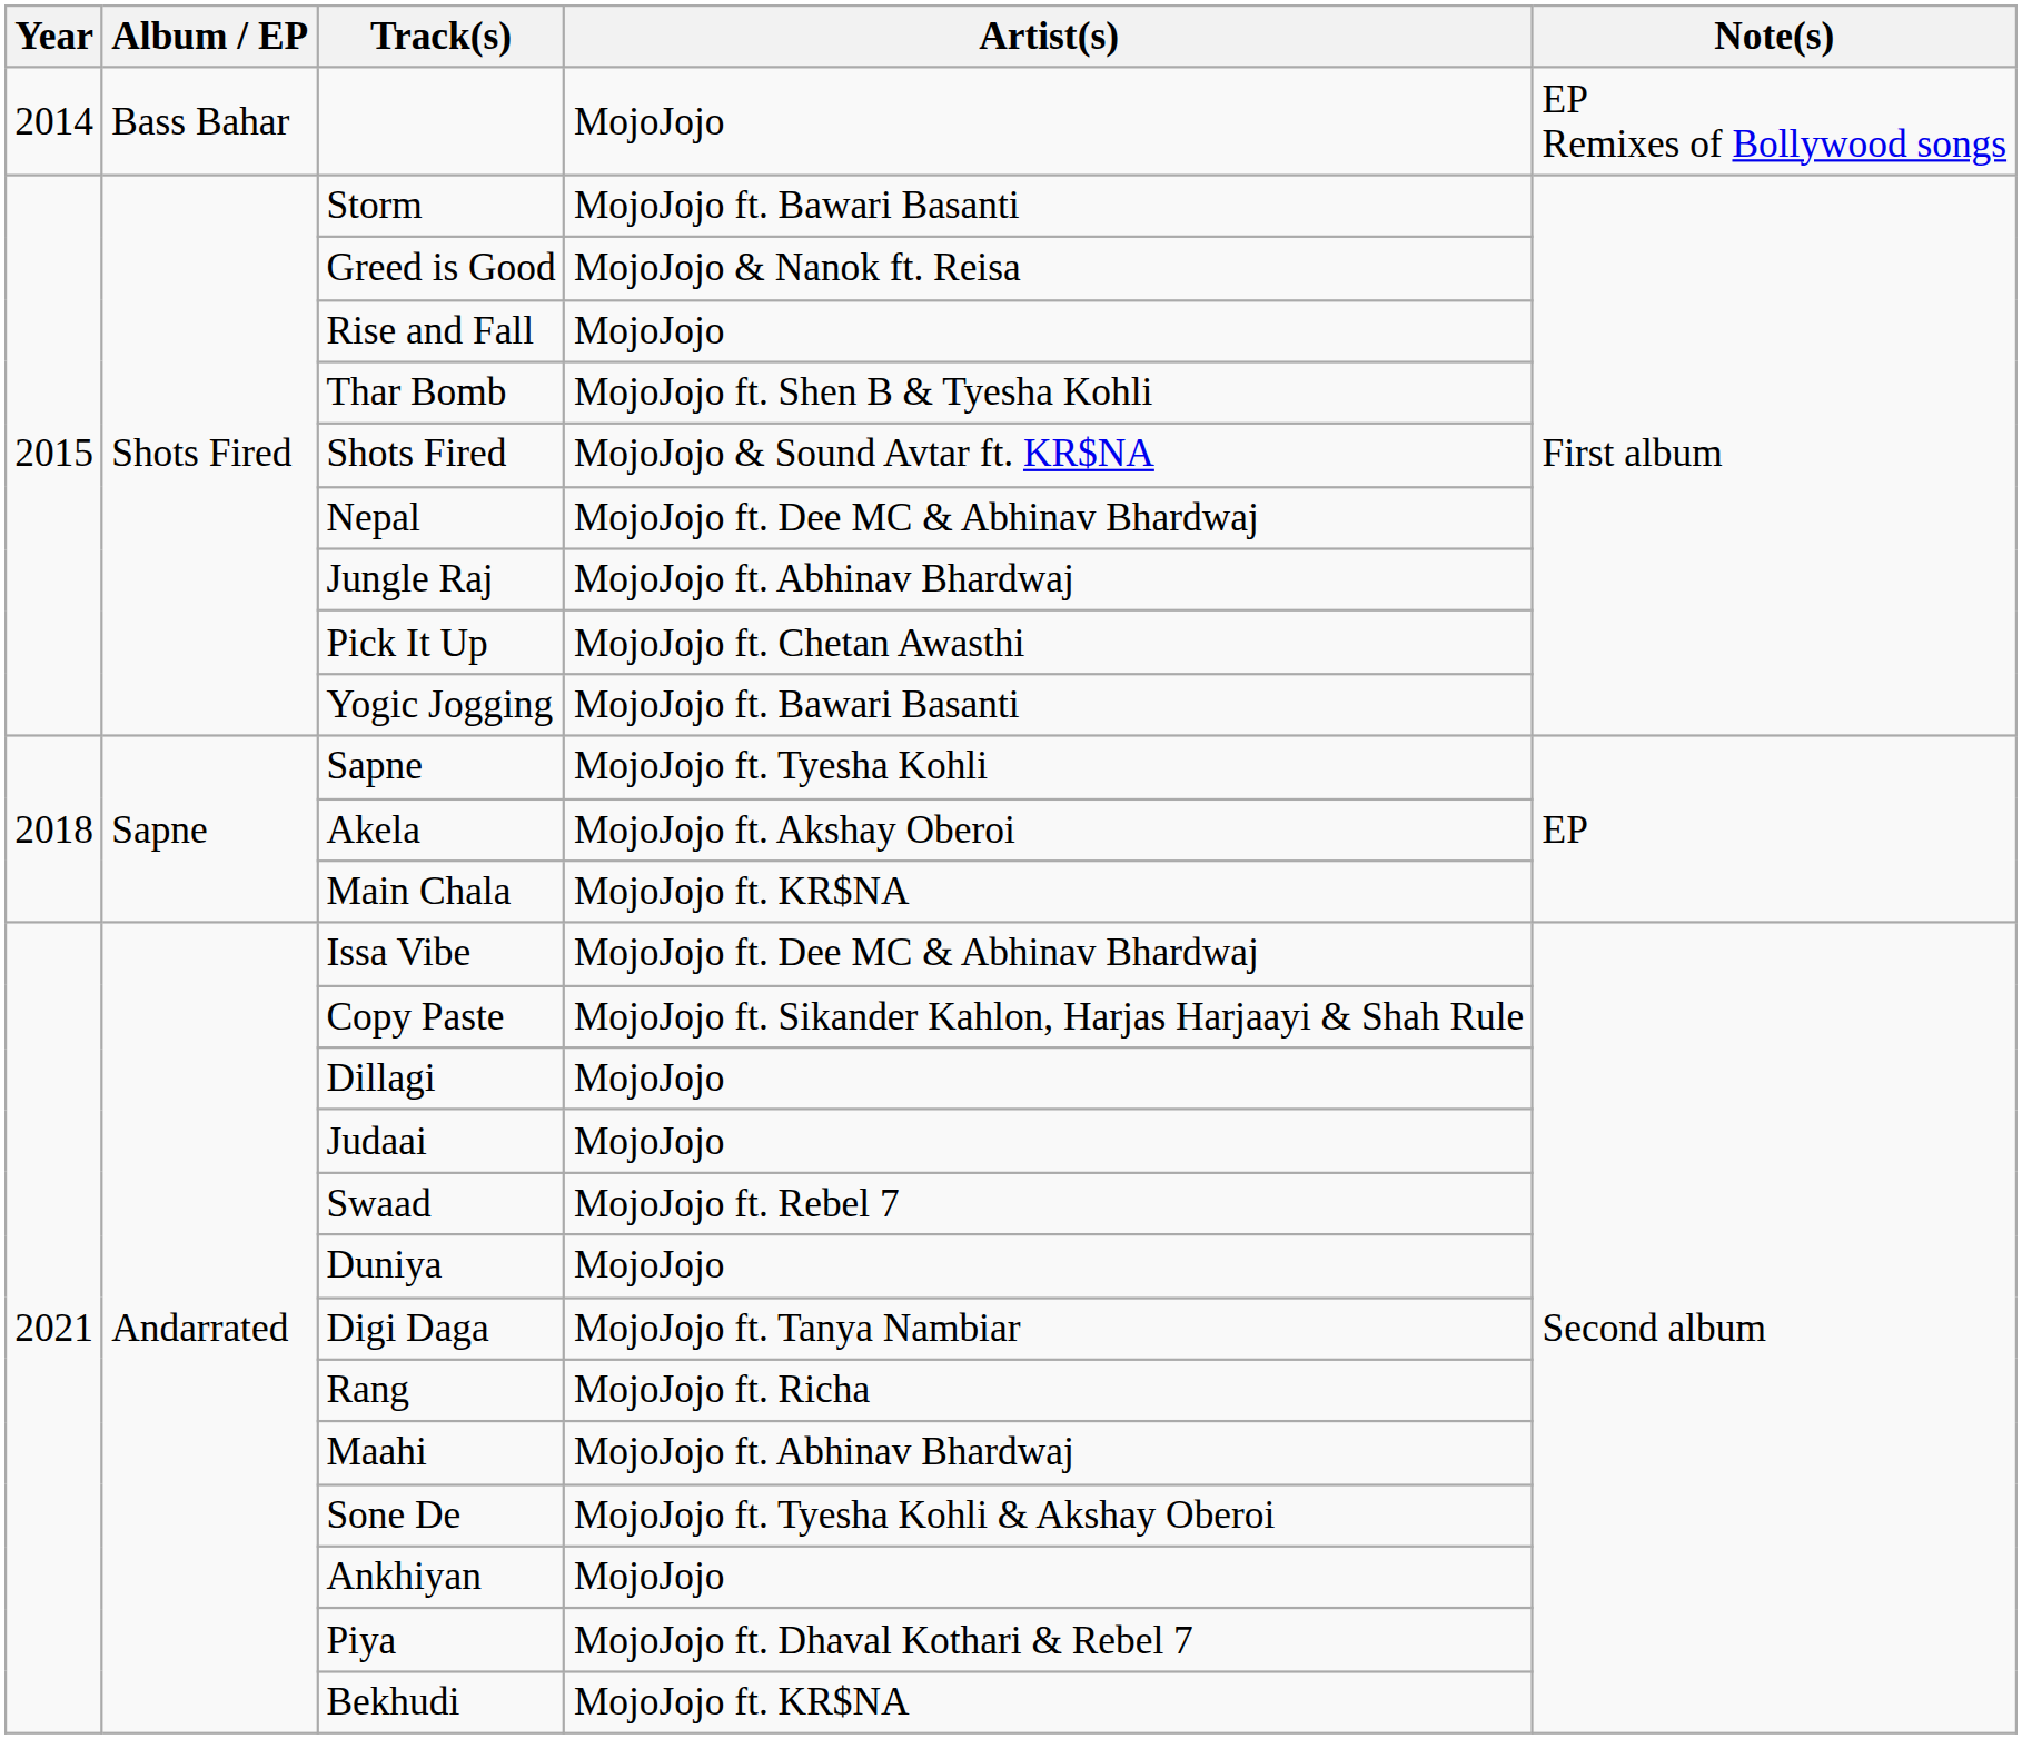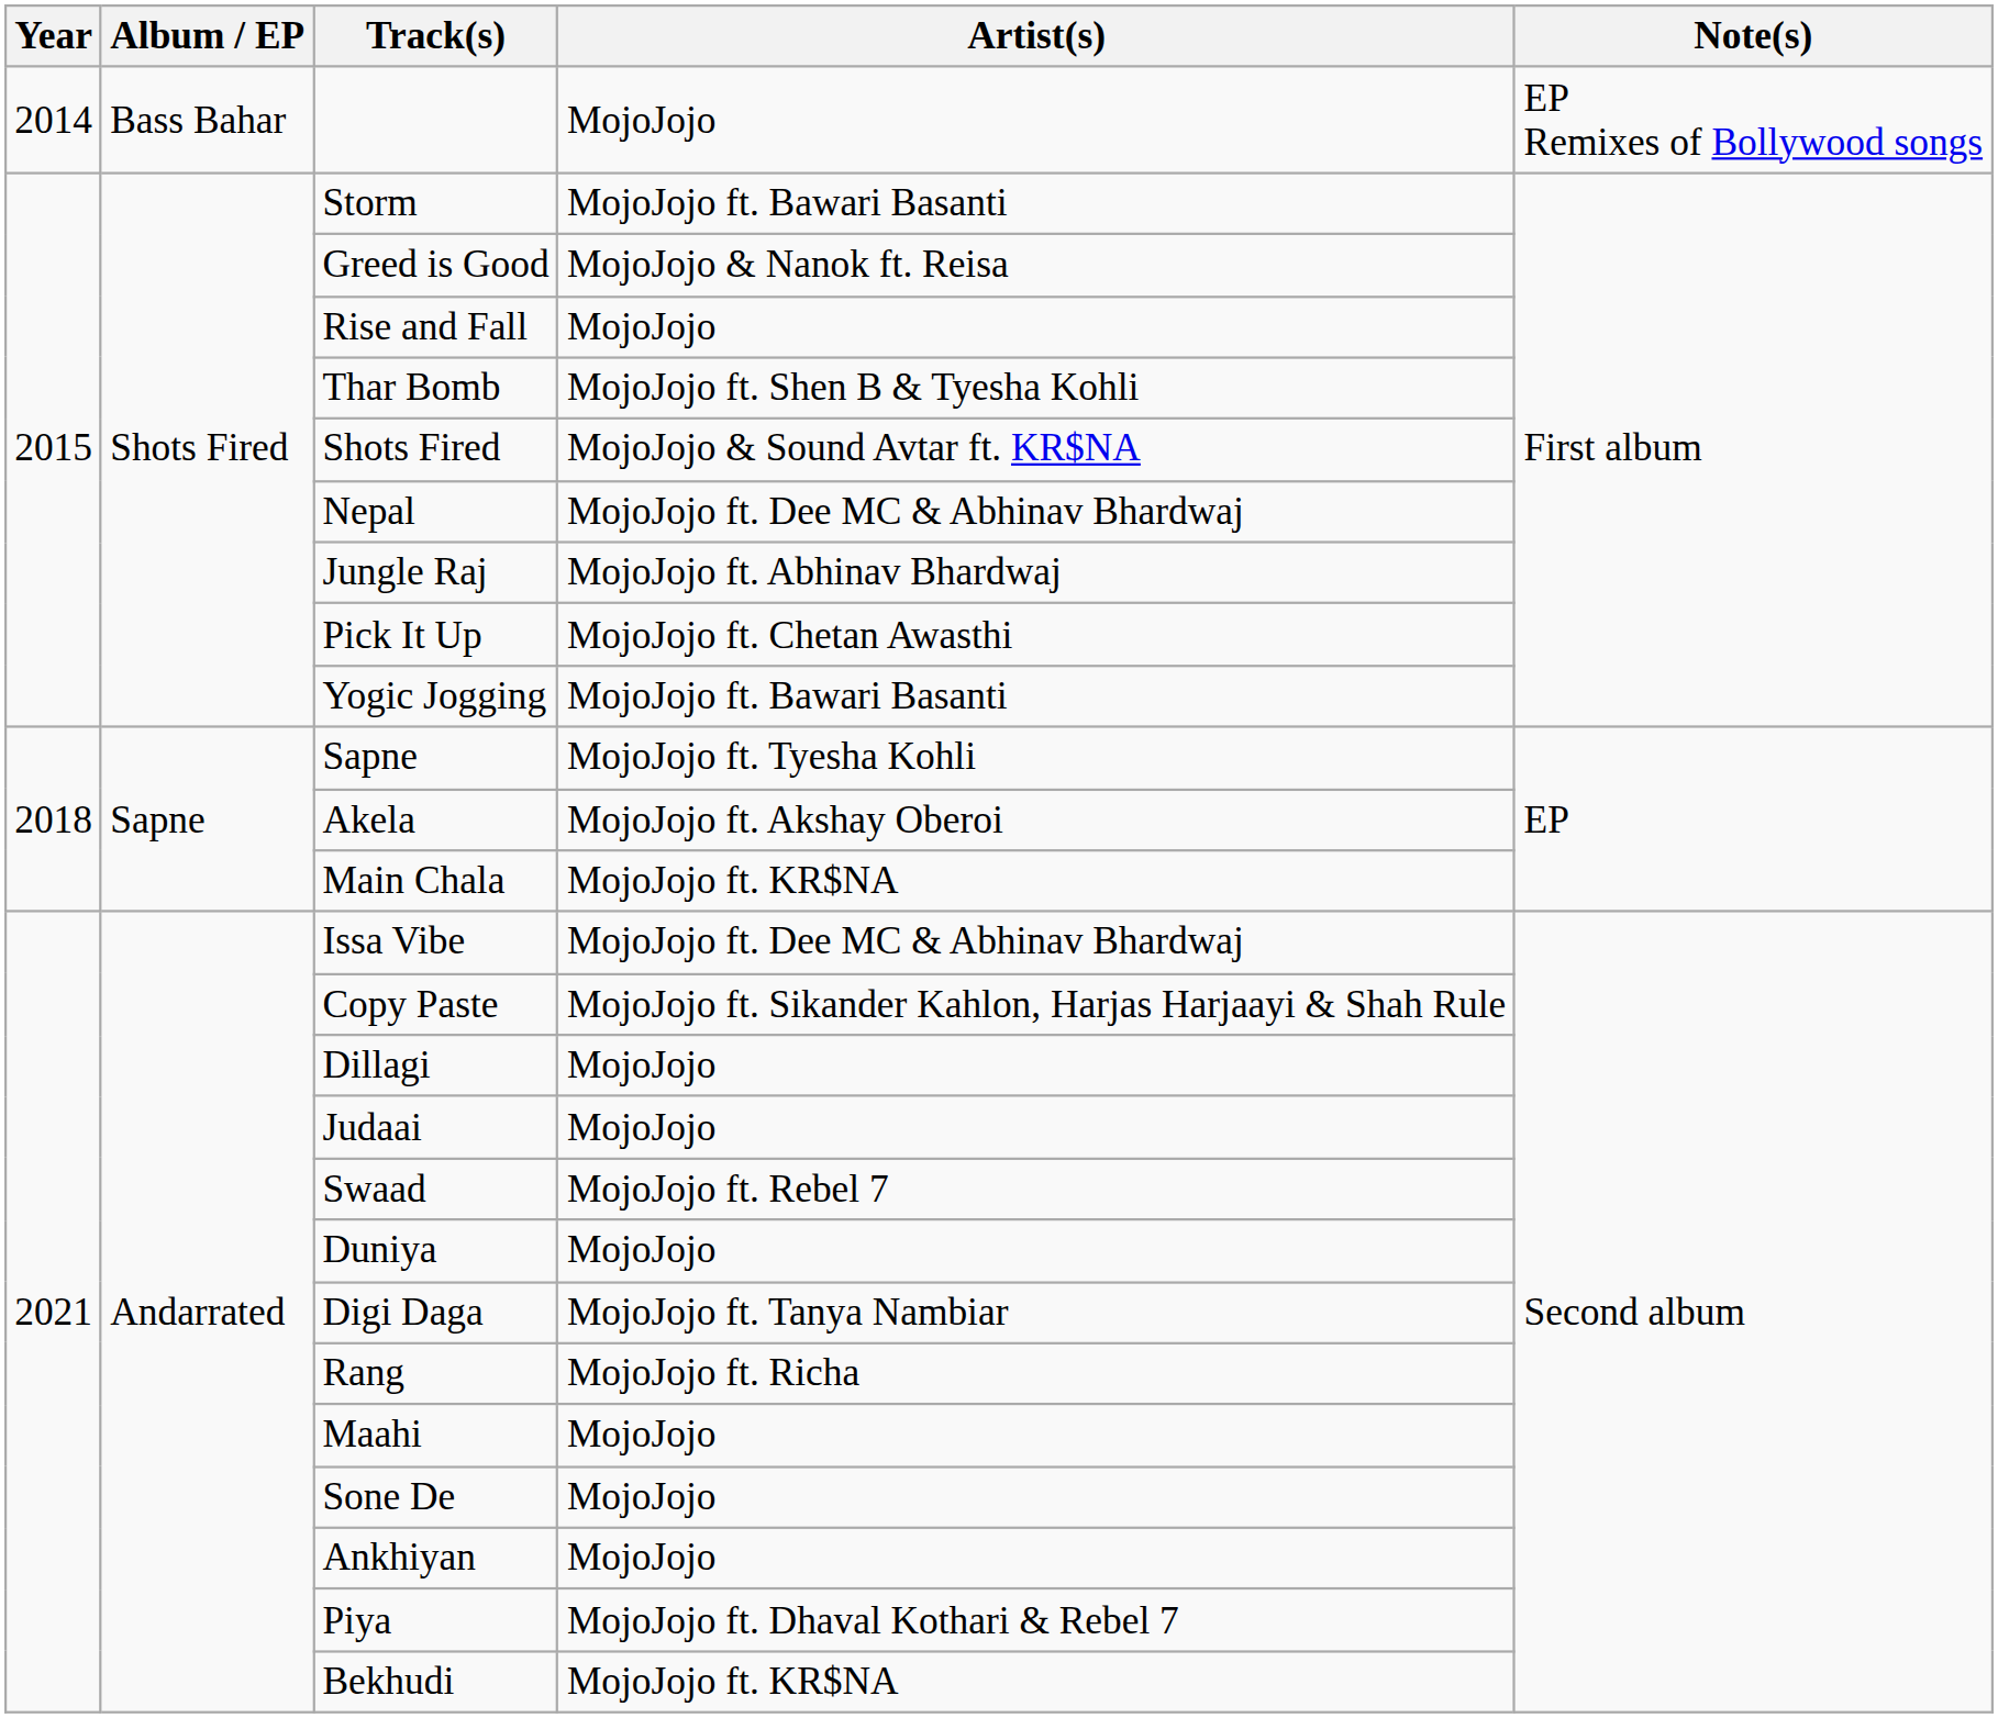 <table class="wikitable">
 <tr>
 <th>Year</th>
 <th>Album / EP</th>
 <th>Track(s)</th>
 <th>Artist(s)</th>
 <th>Note(s)</th>
 </tr>
 <tr>
 <td>2014</td>
 <td>Bass Bahar</td>
 <td></td>
 <td>MojoJojo</td>
 <td>EP<br>Remixes of <a href='#'>Bollywood songs</a></td>
 </tr>
 <tr>
 <td rowspan="9">2015</td>
 <td rowspan="9">Shots Fired</td>
 <td>Storm</td>
 <td>MojoJojo ft. Bawari Basanti</td>
 <td rowspan="9">First album</td>
 </tr>
 <tr>
 <td>Greed is Good</td>
 <td>MojoJojo & Nanok ft. Reisa</td>
 </tr>
 <tr>
 <td>Rise and Fall</td>
 <td>MojoJojo</td>
 </tr>
 <tr>
 <td>Thar Bomb</td>
 <td>MojoJojo ft. Shen B & Tyesha Kohli</td>
 </tr>
 <tr>
 <td>Shots Fired</td>
 <td>MojoJojo & Sound Avtar ft. <a href='#'>KR$NA</a></td>
 </tr>
 <tr>
 <td>Nepal</td>
 <td>MojoJojo ft. Dee MC & Abhinav Bhardwaj</td>
 </tr>
 <tr>
 <td>Jungle Raj</td>
 <td>MojoJojo ft. Abhinav Bhardwaj</td>
 </tr>
 <tr>
 <td>Pick It Up</td>
 <td>MojoJojo ft. Chetan Awasthi</td>
 </tr>
 <tr>
 <td>Yogic Jogging</td>
 <td>MojoJojo ft. Bawari Basanti</td>
 </tr>
 <tr>
 <td rowspan="3">2018</td>
 <td rowspan="3">Sapne</td>
 <td>Sapne</td>
 <td>MojoJojo ft. Tyesha Kohli</td>
 <td rowspan="3">EP</td>
 </tr>
 <tr>
 <td>Akela</td>
 <td>MojoJojo ft. Akshay Oberoi</td>
 </tr>
 <tr>
 <td>Main Chala</td>
 <td>MojoJojo ft. KR$NA</td>
 </tr>
 <tr>
 <td rowspan="13">2021</td>
 <td rowspan="13">Andarrated</td>
 <td>Issa Vibe</td>
 <td>MojoJojo ft. Dee MC & Abhinav Bhardwaj</td>
 <td rowspan="13">Second album</td>
 </tr>
 <tr>
 <td>Copy Paste</td>
 <td>MojoJojo ft. Sikander Kahlon, Harjas Harjaayi & Shah Rule</td>
 </tr>
 <tr>
 <td>Dillagi</td>
 <td>MojoJojo</td>
 </tr>
 <tr>
 <td>Judaai</td>
 <td>MojoJojo</td>
 </tr>
 <tr>
 <td>Swaad</td>
 <td>MojoJojo ft. Rebel 7</td>
 </tr>
 <tr>
 <td>Duniya</td>
 <td>MojoJojo</td>
 </tr>
 <tr>
 <td>Digi Daga</td>
 <td>MojoJojo ft. Tanya Nambiar</td>
 </tr>
 <tr>
 <td>Rang</td>
 <td>MojoJojo ft. Richa</td>
 </tr>
 <tr>
 <td>Maahi</td>
-<td>MojoJojo ft. Abhinav Bhardwaj</td>
+<td>MojoJojo</td>
 </tr>
 <tr>
 <td>Sone De</td>
-<td>MojoJojo ft. Tyesha Kohli & Akshay Oberoi</td>
+<td>MojoJojo</td>
 </tr>
 <tr>
 <td>Ankhiyan</td>
 <td>MojoJojo</td>
 </tr>
 <tr>
 <td>Piya</td>
 <td>MojoJojo ft. Dhaval Kothari & Rebel 7</td>
 </tr>
 <tr>
 <td>Bekhudi</td>
 <td>MojoJojo ft. KR$NA</td>
 </tr>
 </table>
